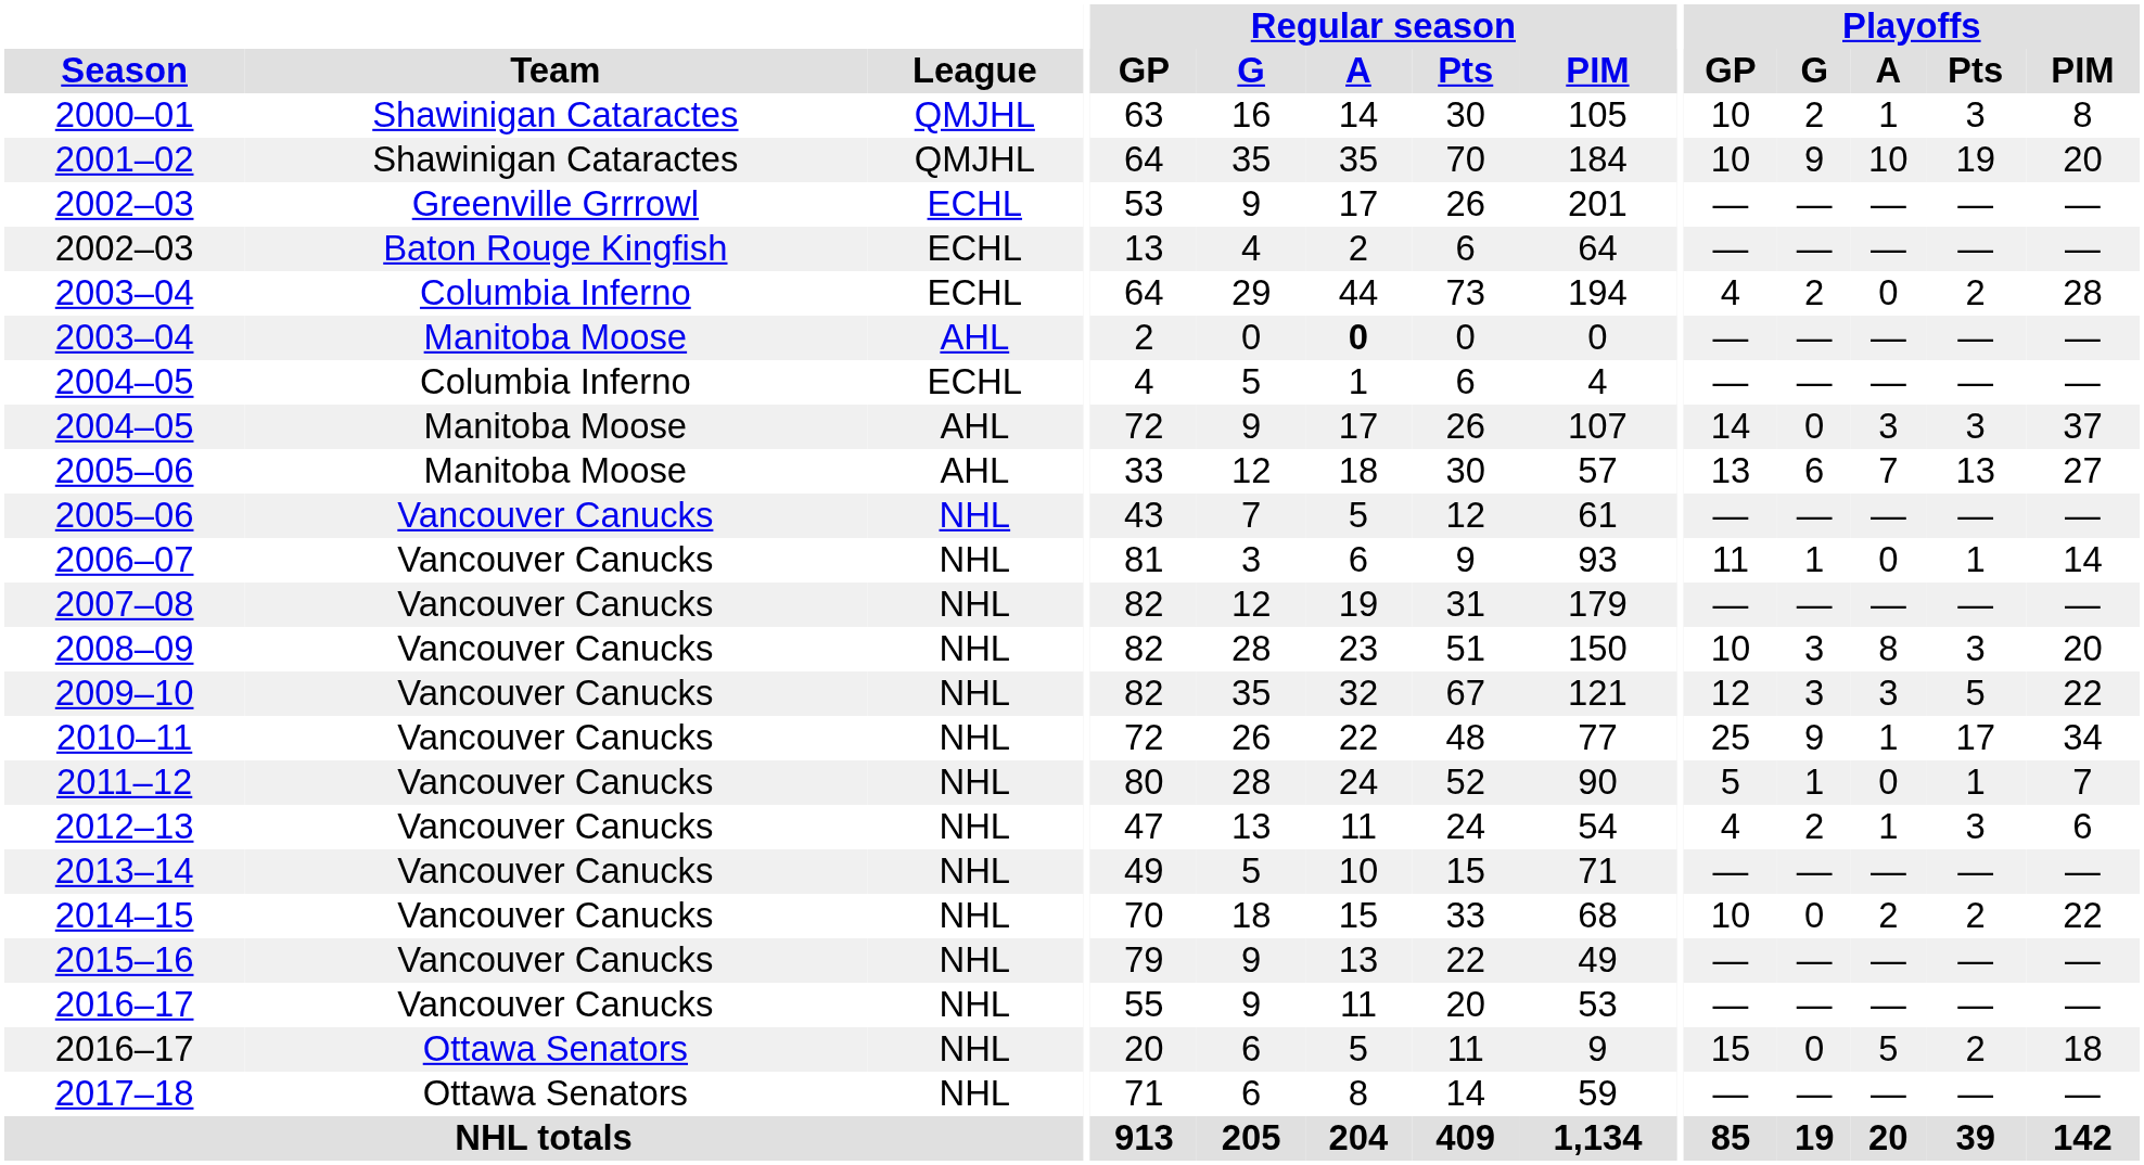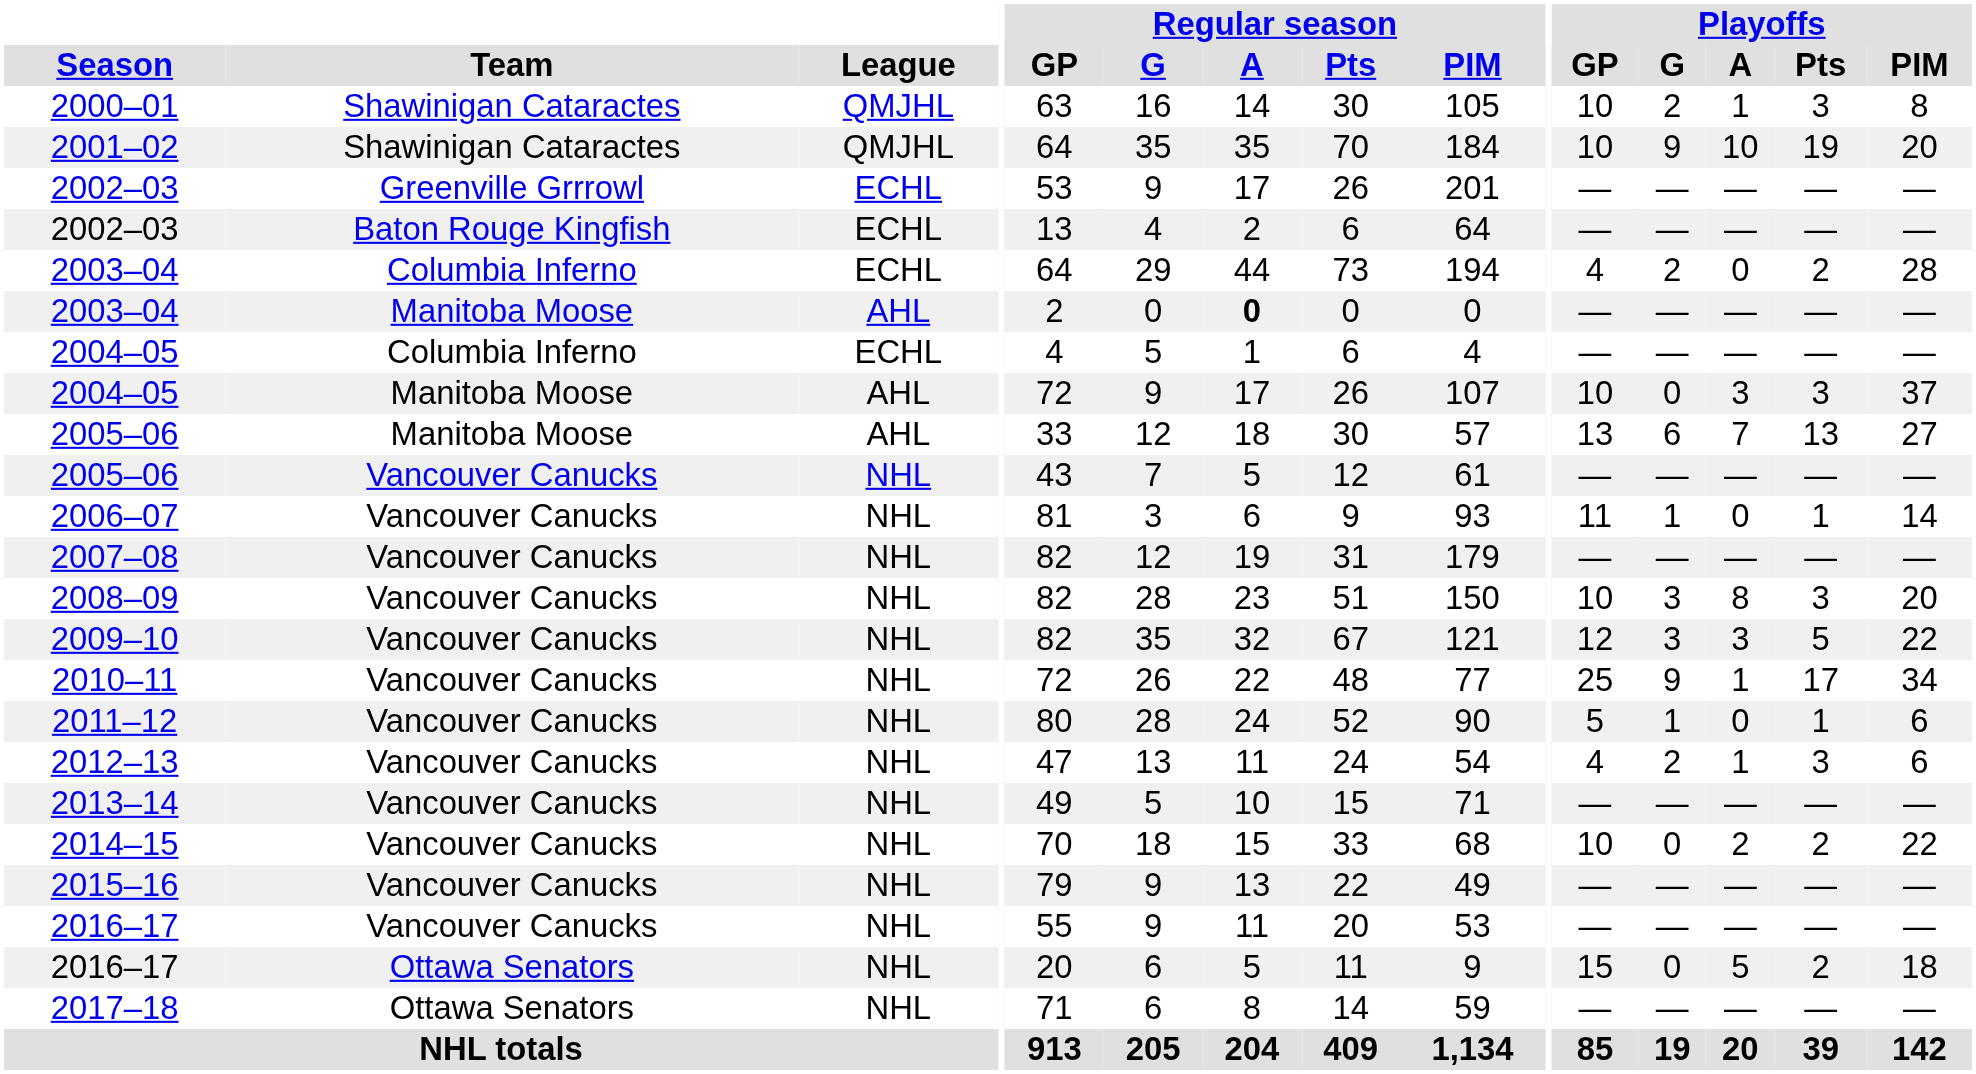 <table border="0" cellpadding="1" cellspacing="0" style="text-align:center; width:60em">
 <tr bgcolor="#e0e0e0">
 <th colspan="3" bgcolor="#ffffff"></th>
 <th rowspan="99" bgcolor="#ffffff"></th>
 <th colspan="5"><a href='#'>Regular season</a></th>
 <th rowspan="99" bgcolor="#ffffff"></th>
 <th colspan="5"><a href='#'>Playoffs</a></th>
 </tr>
 <tr bgcolor="#e0e0e0">
 <th><a href='#'>Season</a></th>
 <th>Team</th>
 <th>League</th>
 <th>GP</th>
 <th><a href='#'>G</a></th>
 <th><a href='#'>A</a></th>
 <th><a href='#'>Pts</a></th>
 <th><a href='#'>PIM</a></th>
 <th>GP</th>
 <th>G</th>
 <th>A</th>
 <th>Pts</th>
 <th>PIM</th>
 </tr>
 <tr>
 <td><a href='#'>2000–01</a></td>
 <td><a href='#'>Shawinigan Cataractes</a></td>
 <td><a href='#'>QMJHL</a></td>
 <td>63</td>
 <td>16</td>
 <td>14</td>
 <td>30</td>
 <td>105</td>
 <td>10</td>
 <td>2</td>
 <td>1</td>
 <td>3</td>
 <td>8</td>
 </tr>
 <tr bgcolor="#f0f0f0">
 <td><a href='#'>2001–02</a></td>
 <td>Shawinigan Cataractes</td>
 <td>QMJHL</td>
 <td>64</td>
 <td>35</td>
 <td>35</td>
 <td>70</td>
 <td>184</td>
 <td>10</td>
 <td>9</td>
 <td>10</td>
 <td>19</td>
 <td>20</td>
 </tr>
 <tr>
 <td><a href='#'>2002–03</a></td>
 <td><a href='#'>Greenville Grrrowl</a></td>
 <td><a href='#'>ECHL</a></td>
 <td>53</td>
 <td>9</td>
 <td>17</td>
 <td>26</td>
 <td>201</td>
 <td>—</td>
 <td>—</td>
 <td>—</td>
 <td>—</td>
 <td>—</td>
 </tr>
 <tr bgcolor="#f0f0f0">
 <td>2002–03</td>
 <td><a href='#'>Baton Rouge Kingfish</a></td>
 <td>ECHL</td>
 <td>13</td>
 <td>4</td>
 <td>2</td>
 <td>6</td>
 <td>64</td>
 <td>—</td>
 <td>—</td>
 <td>—</td>
 <td>—</td>
 <td>—</td>
 </tr>
 <tr>
 <td><a href='#'>2003–04</a></td>
 <td><a href='#'>Columbia Inferno</a></td>
 <td>ECHL</td>
 <td>64</td>
 <td>29</td>
 <td>44</td>
 <td>73</td>
 <td>194</td>
 <td>4</td>
 <td>2</td>
 <td>0</td>
 <td>2</td>
 <td>28</td>
 </tr>
 <tr bgcolor="#f0f0f0">
 <td><a href='#'>2003–04</a></td>
 <td><a href='#'>Manitoba Moose</a></td>
 <td><a href='#'>AHL</a></td>
 <td>2</td>
 <td>0</td>
 <td><strong>0</strong></td>
 <td>0</td>
 <td>0</td>
 <td>—</td>
 <td>—</td>
 <td>—</td>
 <td>—</td>
 <td>—</td>
 </tr>
 <tr>
 <td><a href='#'>2004–05</a></td>
 <td>Columbia Inferno</td>
 <td>ECHL</td>
 <td>4</td>
 <td>5</td>
 <td>1</td>
 <td>6</td>
 <td>4</td>
 <td>—</td>
 <td>—</td>
 <td>—</td>
 <td>—</td>
 <td>—</td>
 </tr>
 <tr bgcolor="#f0f0f0">
 <td><a href='#'>2004–05</a></td>
 <td>Manitoba Moose</td>
 <td>AHL</td>
 <td>72</td>
 <td>9</td>
 <td>17</td>
 <td>26</td>
 <td>107</td>
-<td>14</td>
+<td>10</td>
 <td>0</td>
 <td>3</td>
 <td>3</td>
 <td>37</td>
 </tr>
 <tr>
 <td><a href='#'>2005–06</a></td>
 <td>Manitoba Moose</td>
 <td>AHL</td>
 <td>33</td>
 <td>12</td>
 <td>18</td>
 <td>30</td>
 <td>57</td>
 <td>13</td>
 <td>6</td>
 <td>7</td>
 <td>13</td>
 <td>27</td>
 </tr>
 <tr bgcolor="#f0f0f0">
 <td><a href='#'>2005–06</a></td>
 <td><a href='#'>Vancouver Canucks</a></td>
 <td><a href='#'>NHL</a></td>
 <td>43</td>
 <td>7</td>
 <td>5</td>
 <td>12</td>
 <td>61</td>
 <td>—</td>
 <td>—</td>
 <td>—</td>
 <td>—</td>
 <td>—</td>
 </tr>
 <tr>
 <td><a href='#'>2006–07</a></td>
 <td>Vancouver Canucks</td>
 <td>NHL</td>
 <td>81</td>
 <td>3</td>
 <td>6</td>
 <td>9</td>
 <td>93</td>
 <td>11</td>
 <td>1</td>
 <td>0</td>
 <td>1</td>
 <td>14</td>
 </tr>
 <tr bgcolor="#f0f0f0">
 <td><a href='#'>2007–08</a></td>
 <td>Vancouver Canucks</td>
 <td>NHL</td>
 <td>82</td>
 <td>12</td>
 <td>19</td>
 <td>31</td>
 <td>179</td>
 <td>—</td>
 <td>—</td>
 <td>—</td>
 <td>—</td>
 <td>—</td>
 </tr>
 <tr>
 <td><a href='#'>2008–09</a></td>
 <td>Vancouver Canucks</td>
 <td>NHL</td>
 <td>82</td>
 <td>28</td>
 <td>23</td>
 <td>51</td>
 <td>150</td>
 <td>10</td>
 <td>3</td>
 <td>8</td>
 <td>3</td>
 <td>20</td>
 </tr>
 <tr bgcolor="#f0f0f0">
 <td><a href='#'>2009–10</a></td>
 <td>Vancouver Canucks</td>
 <td>NHL</td>
 <td>82</td>
 <td>35</td>
 <td>32</td>
 <td>67</td>
 <td>121</td>
 <td>12</td>
 <td>3</td>
 <td>3</td>
 <td>5</td>
 <td>22</td>
 </tr>
 <tr>
 </tr>
 <tr>
 <td><a href='#'>2010–11</a></td>
 <td>Vancouver Canucks</td>
 <td>NHL</td>
 <td>72</td>
 <td>26</td>
 <td>22</td>
 <td>48</td>
 <td>77</td>
 <td>25</td>
 <td>9</td>
 <td>1</td>
 <td>17</td>
 <td>34</td>
 </tr>
 <tr bgcolor="#f0f0f0">
 <td><a href='#'>2011–12</a></td>
 <td>Vancouver Canucks</td>
 <td>NHL</td>
 <td>80</td>
 <td>28</td>
 <td>24</td>
 <td>52</td>
 <td>90</td>
 <td>5</td>
 <td>1</td>
 <td>0</td>
 <td>1</td>
-<td>7</td>
+<td>6</td>
 </tr>
 <tr>
 <td><a href='#'>2012–13</a></td>
 <td>Vancouver Canucks</td>
 <td>NHL</td>
 <td>47</td>
 <td>13</td>
 <td>11</td>
 <td>24</td>
 <td>54</td>
 <td>4</td>
 <td>2</td>
 <td>1</td>
 <td>3</td>
 <td>6</td>
 </tr>
 <tr bgcolor="#f0f0f0">
 <td><a href='#'>2013–14</a></td>
 <td>Vancouver Canucks</td>
 <td>NHL</td>
 <td>49</td>
 <td>5</td>
 <td>10</td>
 <td>15</td>
 <td>71</td>
 <td>—</td>
 <td>—</td>
 <td>—</td>
 <td>—</td>
 <td>—</td>
 </tr>
 <tr>
 <td><a href='#'>2014–15</a></td>
 <td>Vancouver Canucks</td>
 <td>NHL</td>
 <td>70</td>
 <td>18</td>
 <td>15</td>
 <td>33</td>
 <td>68</td>
 <td>10</td>
 <td>0</td>
 <td>2</td>
 <td>2</td>
 <td>22</td>
 </tr>
 <tr bgcolor="#f0f0f0">
 <td><a href='#'>2015–16</a></td>
 <td>Vancouver Canucks</td>
 <td>NHL</td>
 <td>79</td>
 <td>9</td>
 <td>13</td>
 <td>22</td>
 <td>49</td>
 <td>—</td>
 <td>—</td>
 <td>—</td>
 <td>—</td>
 <td>—</td>
 </tr>
 <tr>
 <td><a href='#'>2016–17</a></td>
 <td>Vancouver Canucks</td>
 <td>NHL</td>
 <td>55</td>
 <td>9</td>
 <td>11</td>
 <td>20</td>
 <td>53</td>
 <td>—</td>
 <td>—</td>
 <td>—</td>
 <td>—</td>
 <td>—</td>
 </tr>
 <tr bgcolor="#f0f0f0">
 <td>2016–17</td>
 <td><a href='#'>Ottawa Senators</a></td>
 <td>NHL</td>
 <td>20</td>
 <td>6</td>
 <td>5</td>
 <td>11</td>
 <td>9</td>
 <td>15</td>
 <td>0</td>
 <td>5</td>
 <td>2</td>
 <td>18</td>
 </tr>
 <tr>
 <td><a href='#'>2017–18</a></td>
 <td>Ottawa Senators</td>
 <td>NHL</td>
 <td>71</td>
 <td>6</td>
 <td>8</td>
 <td>14</td>
 <td>59</td>
 <td>—</td>
 <td>—</td>
 <td>—</td>
 <td>—</td>
 <td>—</td>
 </tr>
 <tr>
 </tr>
 <tr bgcolor="#e0e0e0">
 <th colspan="3">NHL totals</th>
 <th>913</th>
 <th>205</th>
 <th>204</th>
 <th>409</th>
 <th>1,134</th>
 <th>85</th>
 <th>19</th>
 <th>20</th>
 <th>39</th>
 <th>142</th>
 </tr>
 </table>
